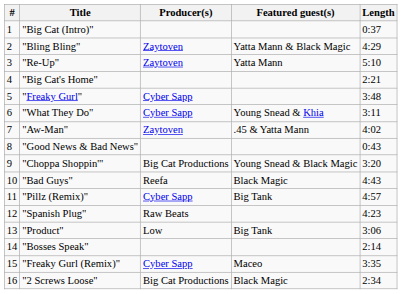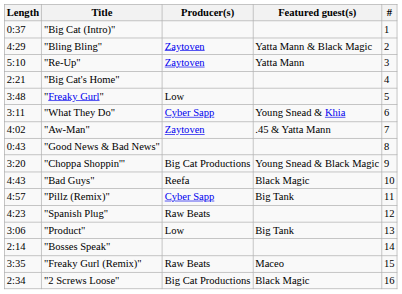 <table class="wikitable">
 <tr>
-<th>#</th>
+<th>Length</th>
 <th>Title</th>
 <th>Producer(s)</th>
 <th>Featured guest(s)</th>
-<th>Length</th>
+<th>#</th>
 </tr>
 <tr>
-<td>1</td>
+<td>0:37</td>
 <td>"Big Cat (Intro)"</td>
 <td></td>
 <td></td>
-<td>0:37</td>
+<td>1</td>
 </tr>
 <tr>
-<td>2</td>
+<td>4:29</td>
 <td>"Bling Bling"</td>
 <td><a href='#'>Zaytoven</a></td>
 <td>Yatta Mann & Black Magic</td>
-<td>4:29</td>
+<td>2</td>
 </tr>
 <tr>
-<td>3</td>
+<td>5:10</td>
 <td>"Re-Up"</td>
 <td><a href='#'>Zaytoven</a></td>
 <td>Yatta Mann</td>
-<td>5:10</td>
+<td>3</td>
 </tr>
 <tr>
-<td>4</td>
+<td>2:21</td>
 <td>"Big Cat's Home"</td>
 <td></td>
 <td></td>
-<td>2:21</td>
+<td>4</td>
 </tr>
 <tr>
+<td>3:48</td>
+<td>"<a href='#'>Freaky Gurl</a>"</td>
+<td>Low</td>
+<td></td>
 <td>5</td>
-<td>"<a href='#'>Freaky Gurl</a>"</td>
-<td><a href='#'>Cyber Sapp</a></td>
-<td></td>
-<td>3:48</td>
 </tr>
 <tr>
-<td>6</td>
+<td>3:11</td>
 <td>"What They Do"</td>
 <td><a href='#'>Cyber Sapp</a></td>
 <td>Young Snead & <a href='#'>Khia</a></td>
-<td>3:11</td>
+<td>6</td>
 </tr>
 <tr>
-<td>7</td>
+<td>4:02</td>
 <td>"Aw-Man"</td>
 <td><a href='#'>Zaytoven</a></td>
 <td>.45 & Yatta Mann</td>
-<td>4:02</td>
+<td>7</td>
 </tr>
 <tr>
-<td>8</td>
+<td>0:43</td>
 <td>"Good News & Bad News"</td>
 <td></td>
 <td></td>
-<td>0:43</td>
+<td>8</td>
 </tr>
 <tr>
-<td>9</td>
+<td>3:20</td>
 <td>"Choppa Shoppin'"</td>
 <td>Big Cat Productions</td>
 <td>Young Snead & Black Magic</td>
-<td>3:20</td>
+<td>9</td>
 </tr>
 <tr>
-<td>10</td>
+<td>4:43</td>
 <td>"Bad Guys"</td>
 <td>Reefa</td>
 <td>Black Magic</td>
-<td>4:43</td>
+<td>10</td>
 </tr>
 <tr>
-<td>11</td>
+<td>4:57</td>
 <td>"Pillz (Remix)"</td>
 <td><a href='#'>Cyber Sapp</a></td>
 <td>Big Tank</td>
-<td>4:57</td>
+<td>11</td>
 </tr>
 <tr>
-<td>12</td>
+<td>4:23</td>
 <td>"Spanish Plug"</td>
 <td>Raw Beats</td>
 <td></td>
-<td>4:23</td>
+<td>12</td>
 </tr>
 <tr>
-<td>13</td>
+<td>3:06</td>
 <td>"Product"</td>
 <td>Low</td>
 <td>Big Tank</td>
-<td>3:06</td>
+<td>13</td>
 </tr>
 <tr>
-<td>14</td>
+<td>2:14</td>
 <td>"Bosses Speak"</td>
 <td></td>
 <td></td>
-<td>2:14</td>
+<td>14</td>
 </tr>
 <tr>
+<td>3:35</td>
+<td>"Freaky Gurl (Remix)"</td>
+<td>Raw Beats</td>
+<td>Maceo</td>
 <td>15</td>
-<td>"Freaky Gurl (Remix)"</td>
-<td><a href='#'>Cyber Sapp</a></td>
-<td>Maceo</td>
-<td>3:35</td>
 </tr>
 <tr>
-<td>16</td>
+<td>2:34</td>
 <td>"2 Screws Loose"</td>
 <td>Big Cat Productions</td>
 <td>Black Magic</td>
-<td>2:34</td>
+<td>16</td>
 </tr>
 </table>
